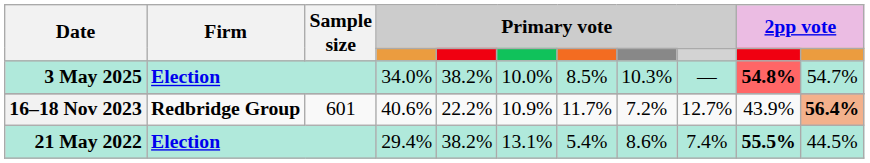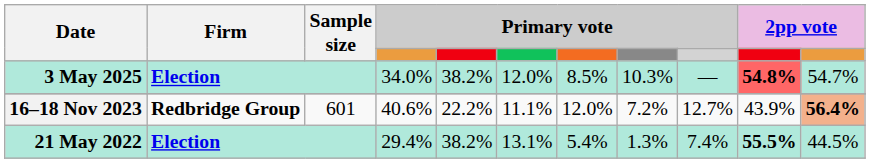 <table class="nowrap wikitable tpl-blanktable" style=text-align:center;font-size:90%>
 <tr>
 <th rowspan=2>Date</th>
 <th rowspan=2>Firm</th>
 <th rowspan=2>Sample<br>size</th>
 <th colspan=6 class=unsortable style=background:#ccc>Primary vote</th>
 <th colspan=2 class=unsortable style=background:#ebbce3><a href='#'>2pp vote</a></th>
 </tr>
 <tr>
 <th class="unsortable" style=background:#EB9C3F></th>
 <th class="unsortable" style="background:#F00011"></th>
 <th class=unsortable style=background:#10C25B></th>
 <th class=unsortable style=background:#f36c21></th>
 <th class=unsortable style=background:#888888></th>
 <th class=unsortable style=background:lightgray></th>
 <th class="unsortable" style="background:#F00011"></th>
 <th class="unsortable" style=background:#EB9C3F></th>
 </tr>
 <tr style=background:#b0e9db>
 <td style=text-align:right data-sort-value=3-May-2025><strong>3 May 2025</strong></td>
 <td colspan=2 style=text-align:left><strong><a href='#'>Election</a></strong></td>
 <td>34.0%</td>
 <td>38.2%</td>
-<td>10.0%</td>
+<td>12.0%</td>
 <td>8.5%</td>
 <td>10.3%</td>
 <td>—</td>
 <td style=background:#f66><strong>54.8%</strong></td>
 <td>54.7%</td>
 </tr>
 <tr>
 </tr>
 <tr>
 <th style=text-align:right>16–18 Nov 2023</th>
 <td style=text-align:left><strong>Redbridge Group</strong></td>
 <td>601</td>
 <td>40.6%</td>
 <td>22.2%</td>
-<td>10.9%</td>
-<td>11.7%</td>
+<td>11.1%</td>
+<td>12.0%</td>
 <td>7.2%</td>
 <td>12.7%</td>
 <td>43.9%</td>
 <th style=background:#F3B18C>56.4%</th>
 </tr>
 <tr style=background:#b0e9db>
 <td style=text-align:right data-sort-value=21-May-2022><strong>21 May 2022</strong></td>
 <td colspan=2 style=text-align:left><strong><a href='#'>Election</a></strong></td>
 <td>29.4%</td>
 <td>38.2%</td>
 <td>13.1%</td>
 <td>5.4%</td>
-<td>8.6%</td>
+<td>1.3%</td>
 <td>7.4%</td>
 <td><strong>55.5%</strong></td>
 <td>44.5%</td>
 </tr>
 </table>
